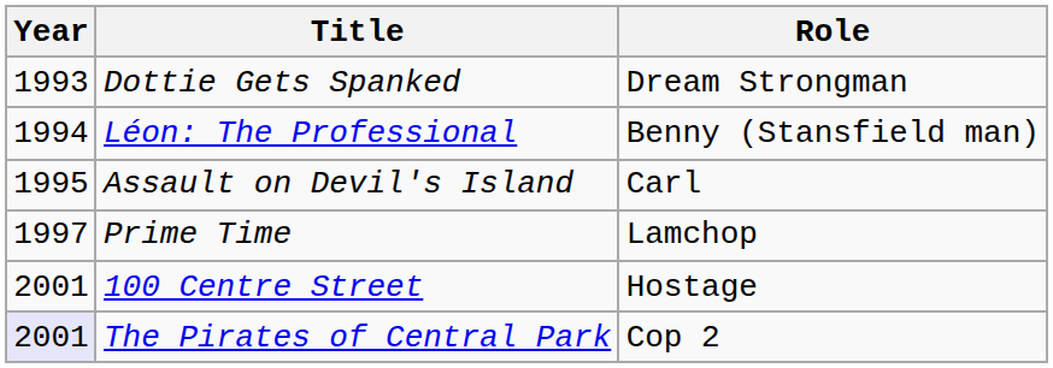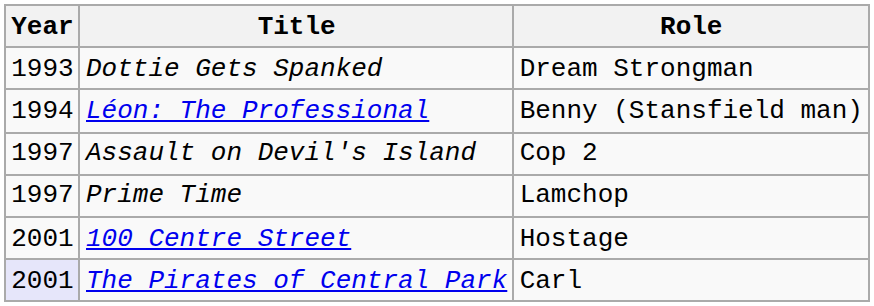 <table class="wikitable sortable">
 <tr>
 <th>Year</th>
 <th>Title</th>
 <th>Role</th>
 </tr>
 <tr>
 <td>1993</td>
 <td><em>Dottie Gets Spanked</em></td>
 <td>Dream Strongman</td>
 </tr>
 <tr>
 <td>1994</td>
 <td><em><a href='#'>Léon: The Professional</a></em></td>
 <td>Benny (Stansfield man)</td>
 </tr>
 <tr>
-<td>1995</td>
+<td>1997</td>
 <td><em>Assault on Devil's Island</em></td>
-<td>Carl</td>
+<td>Cop 2</td>
 </tr>
 <tr>
 <td>1997</td>
 <td><em>Prime Time</em></td>
 <td>Lamchop</td>
 </tr>
 <tr>
 <td>2001</td>
 <td><em><a href='#'>100 Centre Street</a></em></td>
 <td>Hostage</td>
 </tr>
 <tr>
 <td style="background: lavender;">2001</td>
 <td><em><a href='#'>The Pirates of Central Park</a></em></td>
-<td>Cop 2</td>
+<td>Carl</td>
 </tr>
 </table>
